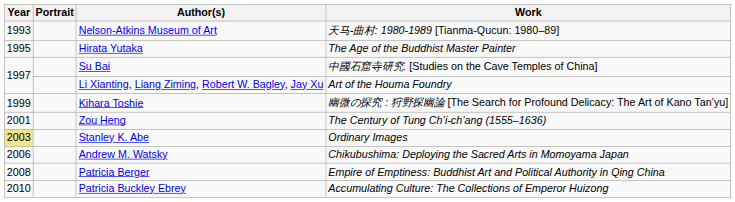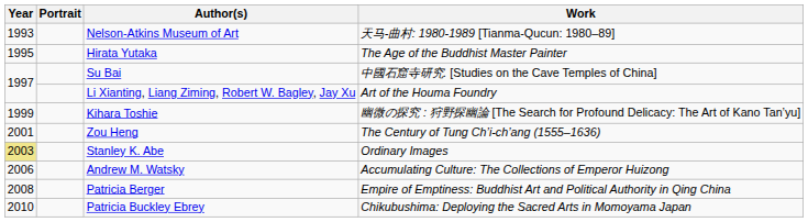 <table class="wikitable">
 <tr>
 <th>Year</th>
 <th>Portrait</th>
 <th>Author(s)</th>
 <th>Work</th>
 </tr>
 <tr>
 <td>1993</td>
 <td></td>
 <td><a href='#'>Nelson-Atkins Museum of Art</a></td>
 <td><em>天马-曲村: 1980-1989</em> [Tianma-Qucun: 1980–89]</td>
 </tr>
 <tr>
 <td>1995</td>
 <td></td>
 <td><a href='#'>Hirata Yutaka</a></td>
 <td><em>The Age of the Buddhist Master Painter</em></td>
 </tr>
 <tr>
 <td rowspan="2">1997</td>
 <td></td>
 <td><a href='#'>Su Bai</a></td>
 <td><em>中國石窟寺研究.</em> [Studies on the Cave Temples of China]</td>
 </tr>
 <tr>
 <td></td>
 <td><a href='#'>Li Xianting</a>, <a href='#'>Liang Ziming</a>, <a href='#'>Robert W. Bagley</a>, <a href='#'>Jay Xu</a></td>
 <td><em>Art of the Houma Foundry</em></td>
 </tr>
 <tr>
 <td>1999</td>
 <td></td>
 <td><a href='#'>Kihara Toshie</a></td>
 <td><em>幽微の探究 : 狩野探幽論</em> [The Search for Profound Delicacy: The Art of Kano Tan’yu]</td>
 </tr>
 <tr>
 <td>2001</td>
 <td></td>
 <td><a href='#'>Zou Heng</a></td>
 <td><em>The Century of Tung Ch’i-ch’ang (1555–1636)</em></td>
 </tr>
 <tr>
 <td style="background: khaki;">2003</td>
 <td></td>
 <td><a href='#'>Stanley K. Abe</a></td>
 <td><em>Ordinary Images</em></td>
 </tr>
 <tr>
 <td>2006</td>
 <td></td>
 <td><a href='#'>Andrew M. Watsky</a></td>
-<td><em>Chikubushima: Deploying the Sacred Arts in Momoyama Japan</em></td>
+<td><em>Accumulating Culture: The Collections of Emperor Huizong</em></td>
 </tr>
 <tr>
 <td>2008</td>
 <td></td>
 <td><a href='#'>Patricia Berger</a></td>
 <td><em>Empire of Emptiness: Buddhist Art and Political Authority in Qing China</em></td>
 </tr>
 <tr>
 <td>2010</td>
 <td></td>
 <td><a href='#'>Patricia Buckley Ebrey</a></td>
-<td><em>Accumulating Culture: The Collections of Emperor Huizong</em></td>
+<td><em>Chikubushima: Deploying the Sacred Arts in Momoyama Japan</em></td>
 </tr>
 </table>
